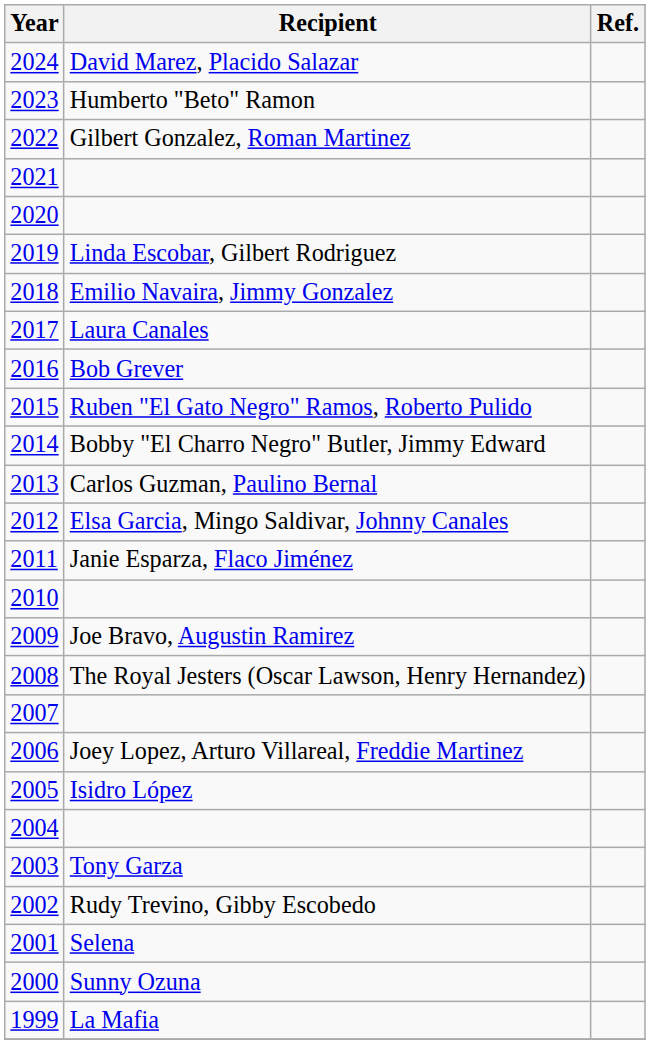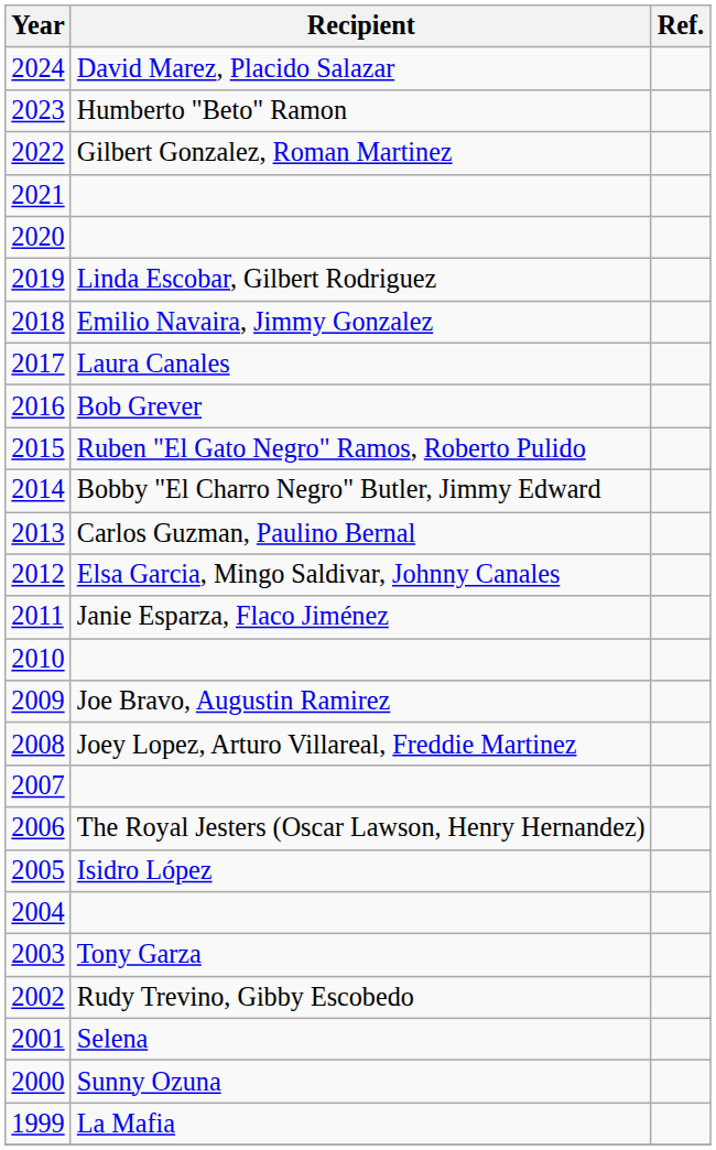 <table class="wikitable">
 <tr>
 <th>Year</th>
 <th>Recipient</th>
 <th>Ref.</th>
 </tr>
 <tr>
 <td><a href='#'>2024</a></td>
 <td><a href='#'>David Marez</a>, <a href='#'>Placido Salazar</a></td>
 <td style="text-align:center;"></td>
 </tr>
 <tr>
 <td><a href='#'>2023</a></td>
 <td>Humberto "Beto" Ramon</td>
 <td style="text-align:center;"></td>
 </tr>
 <tr>
 <td><a href='#'>2022</a></td>
 <td>Gilbert Gonzalez, <a href='#'>Roman Martinez</a></td>
 <td style="text-align:center;"></td>
 </tr>
 <tr>
 <td><a href='#'>2021</a></td>
 <td></td>
 <td style="text-align:center;"></td>
 </tr>
 <tr>
 <td><a href='#'>2020</a></td>
 <td></td>
 <td style="text-align:center;"></td>
 </tr>
 <tr>
 <td><a href='#'>2019</a></td>
 <td><a href='#'>Linda Escobar</a>, Gilbert Rodriguez</td>
 <td style="text-align:center;"></td>
 </tr>
 <tr>
 <td><a href='#'>2018</a></td>
 <td><a href='#'>Emilio Navaira</a>, <a href='#'>Jimmy Gonzalez</a></td>
 <td style="text-align:center;"></td>
 </tr>
 <tr>
 <td><a href='#'>2017</a></td>
 <td><a href='#'>Laura Canales</a></td>
 <td style="text-align:center;"></td>
 </tr>
 <tr>
 <td><a href='#'>2016</a></td>
 <td><a href='#'>Bob Grever</a></td>
 <td style="text-align:center;"></td>
 </tr>
 <tr>
 <td><a href='#'>2015</a></td>
 <td><a href='#'>Ruben "El Gato Negro" Ramos</a>, <a href='#'>Roberto Pulido</a></td>
 <td style="text-align:center;"></td>
 </tr>
 <tr>
 <td><a href='#'>2014</a></td>
 <td>Bobby "El Charro Negro" Butler, Jimmy Edward</td>
 <td style="text-align:center;"></td>
 </tr>
 <tr>
 <td><a href='#'>2013</a></td>
 <td>Carlos Guzman, <a href='#'>Paulino Bernal</a></td>
 <td style="text-align:center;"></td>
 </tr>
 <tr>
 <td><a href='#'>2012</a></td>
 <td><a href='#'>Elsa Garcia</a>, Mingo Saldivar, <a href='#'>Johnny Canales</a></td>
 <td style="text-align:center;"></td>
 </tr>
 <tr>
 <td><a href='#'>2011</a></td>
 <td>Janie Esparza, <a href='#'>Flaco Jiménez</a></td>
 <td style="text-align:center;"></td>
 </tr>
 <tr>
 <td><a href='#'>2010</a></td>
 <td></td>
 <td style="text-align:center;"></td>
 </tr>
 <tr>
 <td><a href='#'>2009</a></td>
 <td>Joe Bravo, <a href='#'>Augustin Ramirez</a></td>
 <td style="text-align:center;"></td>
 </tr>
 <tr>
 <td><a href='#'>2008</a></td>
-<td>The Royal Jesters (Oscar Lawson, Henry Hernandez)</td>
+<td>Joey Lopez, Arturo Villareal, <a href='#'>Freddie Martinez</a></td>
 <td style="text-align:center;"></td>
 </tr>
 <tr>
 <td><a href='#'>2007</a></td>
 <td></td>
 <td style="text-align:center;"></td>
 </tr>
 <tr>
 <td><a href='#'>2006</a></td>
-<td>Joey Lopez, Arturo Villareal, <a href='#'>Freddie Martinez</a></td>
+<td>The Royal Jesters (Oscar Lawson, Henry Hernandez)</td>
 <td style="text-align:center;"></td>
 </tr>
 <tr>
 <td><a href='#'>2005</a></td>
 <td><a href='#'>Isidro López</a></td>
 <td style="text-align:center;"></td>
 </tr>
 <tr>
 <td><a href='#'>2004</a></td>
 <td></td>
 <td style="text-align:center;"></td>
 </tr>
 <tr>
 <td><a href='#'>2003</a></td>
 <td><a href='#'>Tony Garza</a></td>
 <td style="text-align:center;"></td>
 </tr>
 <tr>
 <td><a href='#'>2002</a></td>
 <td>Rudy Trevino, Gibby Escobedo</td>
 <td style="text-align:center;"></td>
 </tr>
 <tr>
 <td><a href='#'>2001</a></td>
 <td><a href='#'>Selena</a></td>
 <td style="text-align:center;"></td>
 </tr>
 <tr>
 <td><a href='#'>2000</a></td>
 <td><a href='#'>Sunny Ozuna</a></td>
 <td style="text-align:center;"></td>
 </tr>
 <tr>
 <td><a href='#'>1999</a></td>
 <td><a href='#'>La Mafia</a></td>
 <td style="text-align:center;"></td>
 </tr>
 <tr>
 </tr>
 </table>
